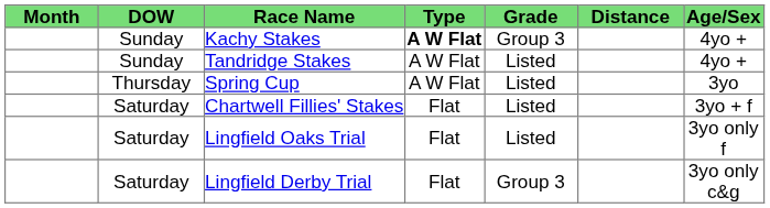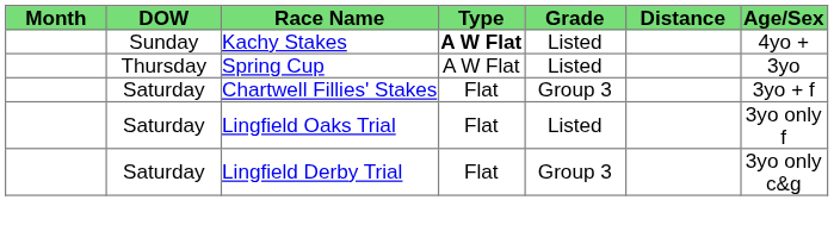 <table class = "sortable" | border="1" cellpadding="0" style="border-collapse: collapse; font-size:90%">
 <tr bgcolor="#77dd77" align="center">
 <th style="width:70px">Month</th>
 <th style="width:80px">DOW</th>
 <th>Race Name</th>
 <th style="width:60px">Type</th>
 <th style="width:70px"><strong>Grade</strong></th>
 <th style="width:80px">Distance</th>
 <th style="width:60px">Age/Sex</th>
 </tr>
 <tr>
 <td style="text-align:center"></td>
 <td style="text-align:center">Sunday</td>
 <td><a href='#'>Kachy Stakes</a></td>
 <td style="text-align:center"><strong>A W Flat</strong></td>
-<td style="text-align:center">Group 3</td>
-<td style="text-align:center"></td>
-<td style="text-align:center">4yo +</td>
-</tr>
-<tr>
-<td style="text-align:center"></td>
-<td style="text-align:center">Sunday</td>
-<td><a href='#'>Tandridge Stakes</a></td>
-<td style="text-align:center">A W Flat</td>
 <td style="text-align:center">Listed</td>
 <td style="text-align:center"></td>
 <td style="text-align:center">4yo +</td>
 </tr>
 <tr>
 <td style="text-align:center"></td>
 <td style="text-align:center">Thursday</td>
 <td><a href='#'>Spring Cup</a></td>
 <td style="text-align:center">A W Flat</td>
 <td style="text-align:center">Listed</td>
 <td style="text-align:center"></td>
 <td style="text-align:center">3yo</td>
 </tr>
 <tr>
 <td style="text-align:center"></td>
 <td style="text-align:center">Saturday</td>
 <td><a href='#'>Chartwell Fillies' Stakes</a></td>
 <td style="text-align:center">Flat</td>
-<td style="text-align:center">Listed</td>
+<td style="text-align:center">Group 3</td>
 <td style="text-align:center"></td>
 <td style="text-align:center">3yo + f</td>
 </tr>
 <tr>
 <td style="text-align:center"></td>
 <td style="text-align:center">Saturday</td>
 <td><a href='#'>Lingfield Oaks Trial</a></td>
 <td style="text-align:center">Flat</td>
 <td style="text-align:center">Listed</td>
 <td style="text-align:center"></td>
 <td style="text-align:center">3yo only f</td>
 </tr>
 <tr>
 <td style="text-align:center"></td>
 <td style="text-align:center">Saturday</td>
 <td><a href='#'>Lingfield Derby Trial</a></td>
 <td style="text-align:center">Flat</td>
 <td style="text-align:center">Group 3</td>
 <td style="text-align:center"></td>
 <td style="text-align:center">3yo only c&g</td>
 </tr>
 </table>
